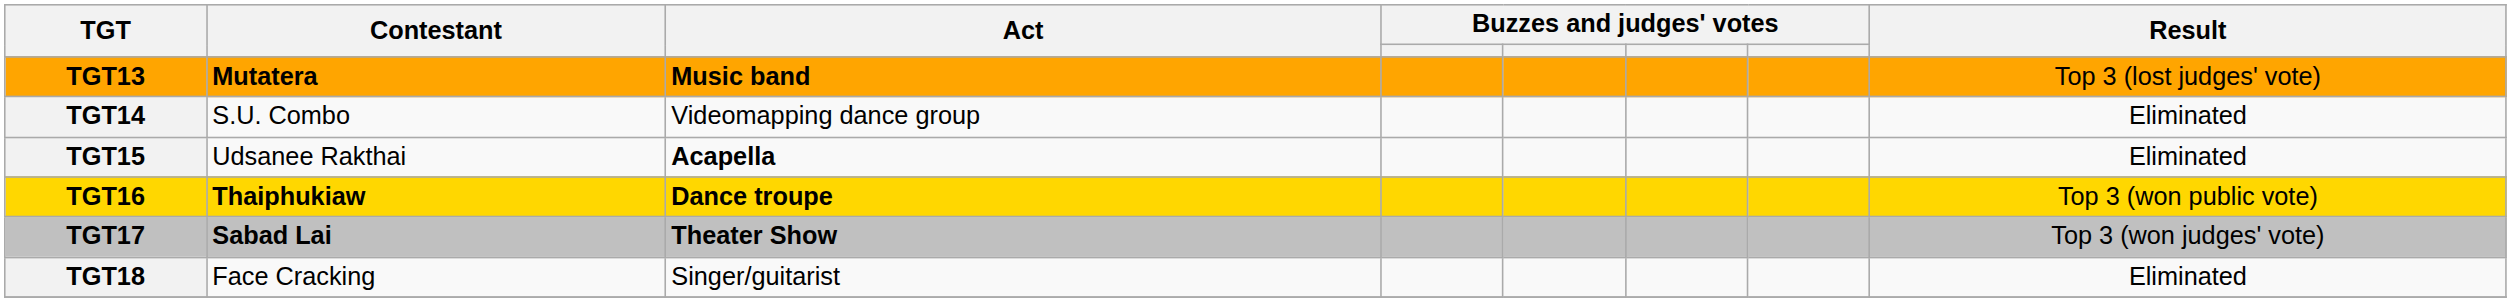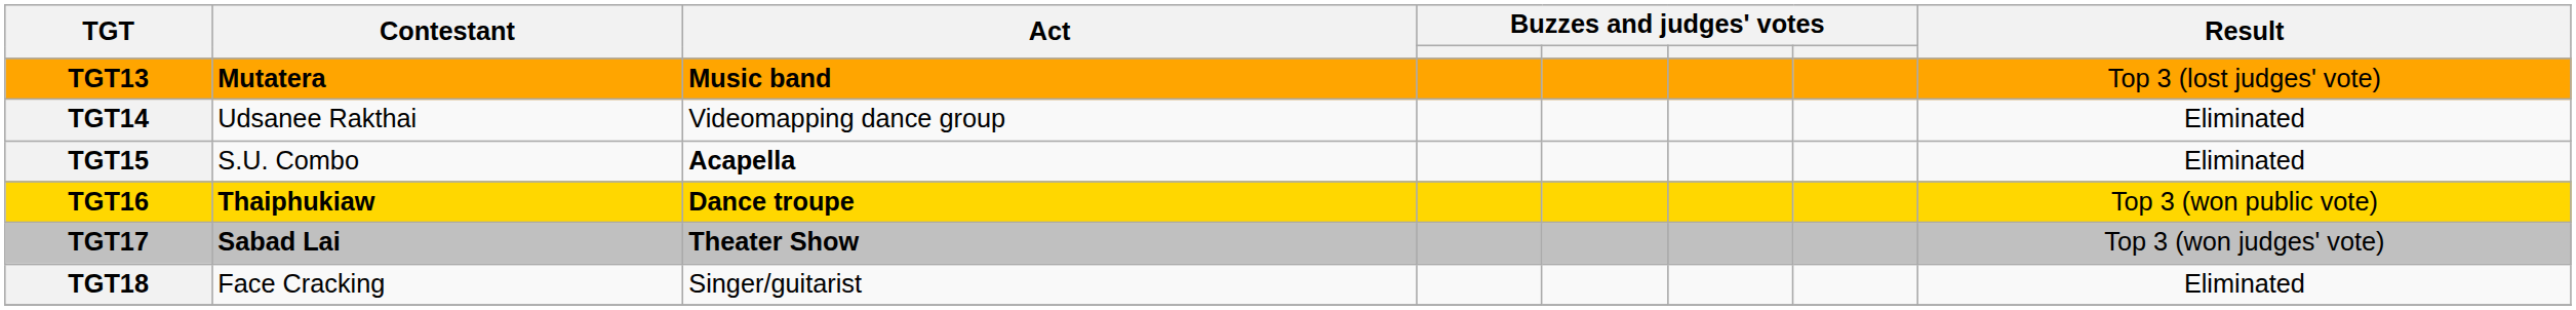 <table class="wikitable sortable" style="width:100%;">
 <tr>
 <th rowspan="2">TGT</th>
 <th rowspan="2" class="unsortable">Contestant</th>
 <th rowspan="2" class="unsortable">Act</th>
 <th colspan="4" class="unsortable">Buzzes and judges' votes</th>
 <th rowspan="2" class="unsortable">Result</th>
 </tr>
 <tr>
 <th width="70"></th>
 <th width="70"></th>
 <th width="70"></th>
 <th width="70"></th>
 </tr>
 <tr>
 <th style="background:orange;"><strong>TGT13</strong></th>
 <td style="background:orange;"><strong>Mutatera</strong></td>
 <td style="background:orange;"><strong>Music band</strong></td>
 <td style="background:orange;"></td>
 <td style="background:orange;"></td>
 <td style="background:orange;"></td>
 <td style="background:orange;"></td>
 <td style="background:orange; text-align:center;">Top 3 (lost judges' vote)</td>
 </tr>
 <tr>
 <th>TGT14</th>
-<td>S.U. Combo</td>
+<td>Udsanee Rakthai</td>
 <td>Videomapping dance group</td>
 <td></td>
 <td></td>
 <td></td>
 <td></td>
 <td style= "text-align:center;">Eliminated</td>
 </tr>
 <tr>
 <th>TGT15</th>
-<td>Udsanee Rakthai</td>
+<td>S.U. Combo</td>
 <td><strong>Acapella</strong></td>
 <td></td>
 <td></td>
 <td></td>
 <td></td>
 <td style= "text-align:center;">Eliminated</td>
 </tr>
 <tr>
 <th style="background:gold;"><strong>TGT16</strong></th>
 <td style="background:gold;"><strong>Thaiphukiaw</strong></td>
 <td style="background:gold;"><strong>Dance troupe</strong></td>
 <td style="background:gold;"></td>
 <td style="background:gold;"></td>
 <td style="background:gold;"></td>
 <td style="background:gold;"></td>
 <td style="background:gold; text-align:center;">Top 3 (won public vote)</td>
 </tr>
 <tr>
 <th style="background:silver"><strong>TGT17</strong></th>
 <td style="background:silver"><strong>Sabad Lai</strong></td>
 <td style="background:silver"><strong>Theater Show</strong></td>
 <td style="background:silver; text-align:center;"></td>
 <td style="background:silver; text-align:center;"></td>
 <td style="background:silver; text-align:center;"></td>
 <td style="background:silver; text-align:center;"></td>
 <td style="background:silver; text-align:center;">Top 3 (won judges' vote)</td>
 </tr>
 <tr>
 <th>TGT18</th>
 <td>Face Cracking</td>
 <td>Singer/guitarist</td>
 <td></td>
 <td></td>
 <td></td>
 <td></td>
 <td style= "text-align:center;">Eliminated</td>
 </tr>
 <tr>
 </tr>
 </table>
